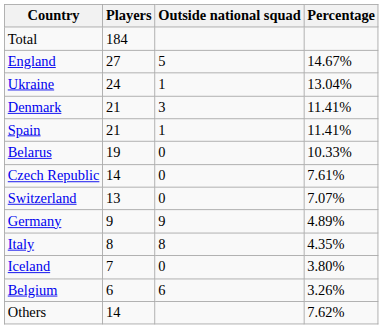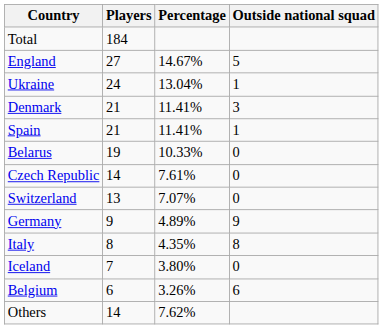 <table class="wikitable">
 <tr>
 <th>Country</th>
 <th>Players</th>
+<th>Percentage</th>
 <th>Outside national squad</th>
-<th>Percentage</th>
 </tr>
 <tr>
 <td>Total</td>
 <td>184</td>
 <td></td>
 <td></td>
 </tr>
 <tr>
 <td> <a href='#'>England</a></td>
 <td>27</td>
+<td>14.67%</td>
 <td>5</td>
-<td>14.67%</td>
 </tr>
 <tr>
 <td> <a href='#'>Ukraine</a></td>
 <td>24</td>
+<td>13.04%</td>
 <td>1</td>
-<td>13.04%</td>
 </tr>
 <tr>
 <td> <a href='#'>Denmark</a></td>
 <td>21</td>
+<td>11.41%</td>
 <td>3</td>
-<td>11.41%</td>
 </tr>
 <tr>
 <td> <a href='#'>Spain</a></td>
 <td>21</td>
+<td>11.41%</td>
 <td>1</td>
-<td>11.41%</td>
 </tr>
 <tr>
 <td> <a href='#'>Belarus</a></td>
 <td>19</td>
+<td>10.33%</td>
 <td>0</td>
-<td>10.33%</td>
 </tr>
 <tr>
 <td> <a href='#'>Czech Republic</a></td>
 <td>14</td>
+<td>7.61%</td>
 <td>0</td>
-<td>7.61%</td>
 </tr>
 <tr>
 <td> <a href='#'>Switzerland</a></td>
 <td>13</td>
+<td>7.07%</td>
 <td>0</td>
-<td>7.07%</td>
 </tr>
 <tr>
 <td> <a href='#'>Germany</a></td>
 <td>9</td>
+<td>4.89%</td>
 <td>9</td>
-<td>4.89%</td>
 </tr>
 <tr>
 <td> <a href='#'>Italy</a></td>
 <td>8</td>
+<td>4.35%</td>
 <td>8</td>
-<td>4.35%</td>
 </tr>
 <tr>
 <td> <a href='#'>Iceland</a></td>
 <td>7</td>
+<td>3.80%</td>
 <td>0</td>
-<td>3.80%</td>
 </tr>
 <tr>
 <td> <a href='#'>Belgium</a></td>
 <td>6</td>
+<td>3.26%</td>
 <td>6</td>
-<td>3.26%</td>
 </tr>
 <tr>
 <td>Others</td>
 <td>14</td>
+<td>7.62%</td>
 <td></td>
-<td>7.62%</td>
 </tr>
 </table>
